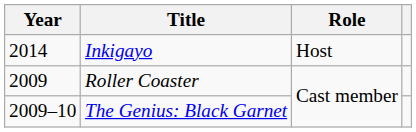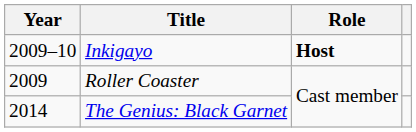 <table class="wikitable plainrowheaders sortable">
 <tr>
 <th scope="col">Year</th>
 <th scope="col">Title</th>
 <th scope="col">Role</th>
 <th scope="col" class="unsortable"></th>
 </tr>
 <tr>
-<td>2014</td>
+<td>2009–10</td>
 <td><em><a href='#'>Inkigayo</a></em></td>
-<td>Host</td>
+<td><strong>Host</strong></td>
 <td></td>
 </tr>
 <tr>
 <td>2009</td>
 <td><em>Roller Coaster</em></td>
 <td rowspan="2">Cast member</td>
 <td></td>
 </tr>
 <tr>
-<td>2009–10</td>
+<td>2014</td>
 <td><em><a href='#'>The Genius: Black Garnet</a></em></td>
 <td></td>
 </tr>
 </table>
